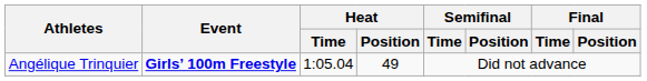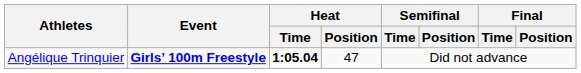 <table class="wikitable" border="1" style="font-size:90%">
 <tr>
 <th rowspan=2>Athletes</th>
 <th rowspan=2>Event</th>
 <th colspan=2>Heat</th>
 <th colspan=2>Semifinal</th>
 <th colspan=2>Final</th>
 </tr>
 <tr>
 <th>Time</th>
 <th>Position</th>
 <th>Time</th>
 <th>Position</th>
 <th>Time</th>
 <th>Position</th>
 </tr>
 <tr>
 <td rowspan=1><a href='#'>Angélique Trinquier</a></td>
 <td><strong><a href='#'>Girls’ 100m Freestyle</a></strong></td>
-<td align=center>1:05.04</td>
-<td align=center>49</td>
+<td align=center><strong>1:05.04</strong></td>
+<td align=center>47</td>
 <td colspan="4" align=center>Did not advance</td>
 </tr>
 </table>
